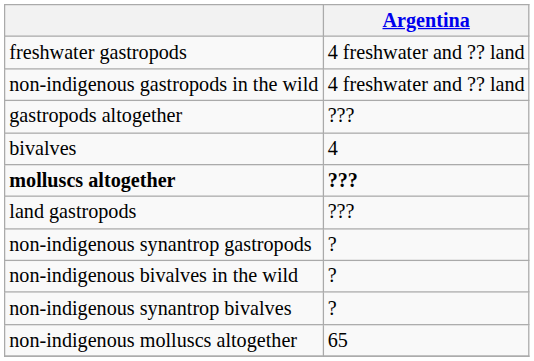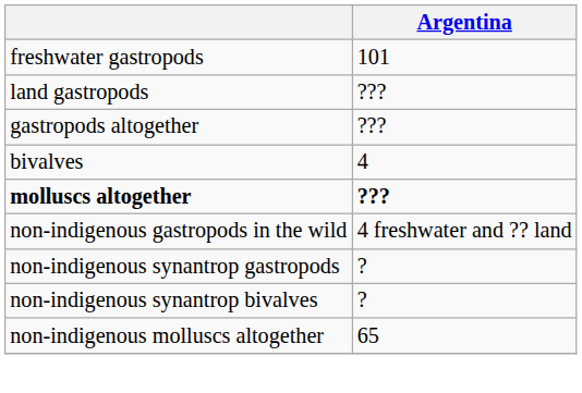 <table class="wikitable">
 <tr>
 <th></th>
 <th><a href='#'>Argentina</a></th>
 </tr>
 <tr>
 <td>freshwater gastropods</td>
-<td>4 freshwater and ?? land</td>
+<td>101</td>
 </tr>
 <tr>
-<td>non-indigenous gastropods in the wild</td>
-<td>4 freshwater and ?? land</td>
+<td>land gastropods</td>
+<td>???</td>
 </tr>
 <tr>
 <td>gastropods altogether</td>
 <td>???</td>
 </tr>
 <tr>
 <td>bivalves</td>
 <td>4</td>
 </tr>
 <tr>
 <td><strong>molluscs altogether</strong></td>
 <td><strong>???</strong></td>
 </tr>
 <tr>
-<td>land gastropods</td>
-<td>???</td>
+<td>non-indigenous gastropods in the wild</td>
+<td>4 freshwater and ?? land</td>
 </tr>
 <tr>
 <td>non-indigenous synantrop gastropods</td>
-<td>?</td>
-</tr>
-<tr>
-<td>non-indigenous bivalves in the wild</td>
 <td>?</td>
 </tr>
 <tr>
 <td>non-indigenous synantrop bivalves</td>
 <td>?</td>
 </tr>
 <tr>
 <td>non-indigenous molluscs altogether</td>
 <td>65</td>
 </tr>
 <tr>
 </tr>
 </table>
